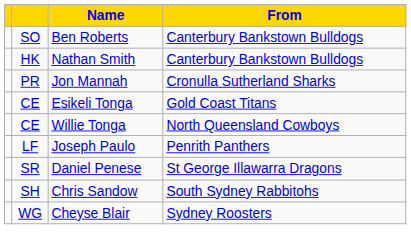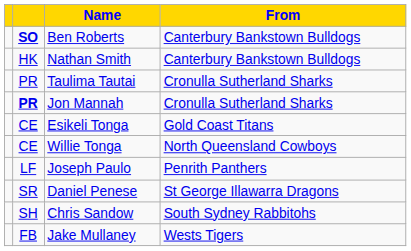 <table class="wikitable"  style="font-size:95%; width:50%;">
 <tr>
 <th style="background:gold; color:blue; text-align:center;"></th>
 <th style="background:gold; color:blue; text-align:center;"></th>
 <th style="background:gold; color:blue; text-align:center;">Name</th>
 <th style="background:gold; color:blue; text-align:center;">From</th>
 </tr>
 <tr>
 <td style="text-align:center"></td>
-<td style="text-align:center"><a href='#'>SO</a></td>
+<td style="text-align:center"><strong><a href='#'>SO</a></strong></td>
 <td><a href='#'>Ben Roberts</a></td>
 <td> <a href='#'>Canterbury Bankstown Bulldogs</a></td>
 </tr>
 <tr>
 <td style="text-align:center"></td>
 <td style="text-align:center"><a href='#'>HK</a></td>
 <td><a href='#'>Nathan Smith</a></td>
 <td> <a href='#'>Canterbury Bankstown Bulldogs</a></td>
 </tr>
 <tr>
 <td style="text-align:center"></td>
 <td style="text-align:center"><a href='#'>PR</a></td>
+<td><a href='#'>Taulima Tautai</a></td>
+<td> <a href='#'>Cronulla Sutherland Sharks</a></td>
+</tr>
+<tr>
+<td style="text-align:center"></td>
+<td style="text-align:center"><strong><a href='#'>PR</a></strong></td>
 <td><a href='#'>Jon Mannah</a></td>
 <td> <a href='#'>Cronulla Sutherland Sharks</a></td>
 </tr>
 <tr>
 <td style="text-align:center"></td>
 <td style="text-align:center"><a href='#'>CE</a></td>
 <td><a href='#'>Esikeli Tonga</a></td>
 <td> <a href='#'>Gold Coast Titans</a></td>
 </tr>
 <tr>
 <td style="text-align:center"></td>
 <td style="text-align:center"><a href='#'>CE</a></td>
 <td><a href='#'>Willie Tonga</a></td>
 <td> <a href='#'>North Queensland Cowboys</a></td>
 </tr>
 <tr>
 <td style="text-align:center"></td>
 <td style="text-align:center"><a href='#'>LF</a></td>
 <td><a href='#'>Joseph Paulo</a></td>
 <td> <a href='#'>Penrith Panthers</a></td>
 </tr>
 <tr>
 <td style="text-align:center"></td>
 <td style="text-align:center"><a href='#'>SR</a></td>
 <td><a href='#'>Daniel Penese</a></td>
 <td> <a href='#'>St George Illawarra Dragons</a></td>
 </tr>
 <tr>
 <td style="text-align:center"></td>
 <td style="text-align:center"><a href='#'>SH</a></td>
 <td><a href='#'>Chris Sandow</a></td>
 <td> <a href='#'>South Sydney Rabbitohs</a></td>
 </tr>
 <tr>
 <td style="text-align:center"></td>
-<td style="text-align:center"><a href='#'>WG</a></td>
-<td><a href='#'>Cheyse Blair</a></td>
-<td> <a href='#'>Sydney Roosters</a></td>
+<td style="text-align:center"><a href='#'>FB</a></td>
+<td><a href='#'>Jake Mullaney</a></td>
+<td> <a href='#'>Wests Tigers</a></td>
 </tr>
 </table>
